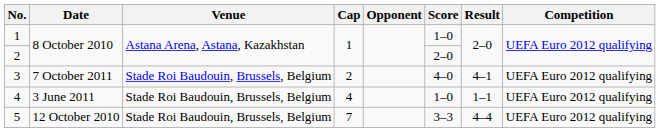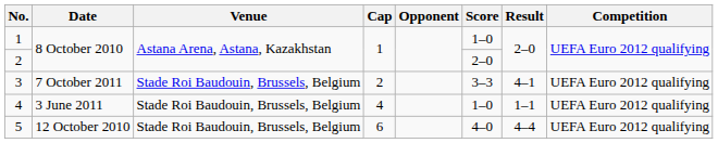 <table class="wikitable sortable">
 <tr>
 <th scope="col">No.</th>
 <th scope="col" data-sort-type="date">Date</th>
 <th scope="col">Venue</th>
 <th scope="col">Cap</th>
 <th scope="col">Opponent</th>
 <th scope="col">Score</th>
 <th scope="col">Result</th>
 <th scope="col">Competition</th>
 </tr>
 <tr>
 <td style="text-align:center">1</td>
 <td rowspan="2">8 October 2010</td>
 <td rowspan="2"><a href='#'>Astana Arena</a>, <a href='#'>Astana</a>, Kazakhstan</td>
 <td rowspan="2" style="text-align:center">1</td>
 <td rowspan="2"></td>
 <td style="text-align:center">1–0</td>
 <td rowspan="2" style="text-align:center">2–0</td>
 <td rowspan="2"><a href='#'>UEFA Euro 2012 qualifying</a></td>
 </tr>
 <tr>
 <td style="text-align:center">2</td>
 <td style="text-align:center">2–0</td>
 </tr>
 <tr>
 <td style="text-align:center">3</td>
 <td>7 October 2011</td>
 <td><a href='#'>Stade Roi Baudouin</a>, <a href='#'>Brussels</a>, Belgium</td>
 <td style="text-align:center">2</td>
 <td></td>
-<td style="text-align:center">4–0</td>
+<td style="text-align:center">3–3</td>
 <td style="text-align:center">4–1</td>
 <td>UEFA Euro 2012 qualifying</td>
 </tr>
 <tr>
 <td style="text-align:center">4</td>
 <td>3 June 2011</td>
 <td>Stade Roi Baudouin, Brussels, Belgium</td>
 <td style="text-align:center">4</td>
 <td></td>
 <td style="text-align:center">1–0</td>
 <td style="text-align:center">1–1</td>
 <td>UEFA Euro 2012 qualifying</td>
 </tr>
 <tr>
 <td style="text-align:center">5</td>
 <td>12 October 2010</td>
 <td>Stade Roi Baudouin, Brussels, Belgium</td>
-<td style="text-align:center">7</td>
+<td style="text-align:center">6</td>
 <td></td>
-<td style="text-align:center">3–3</td>
+<td style="text-align:center">4–0</td>
 <td style="text-align:center">4–4</td>
 <td>UEFA Euro 2012 qualifying</td>
 </tr>
 </table>
